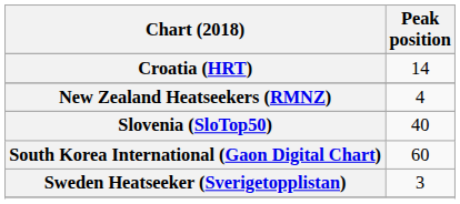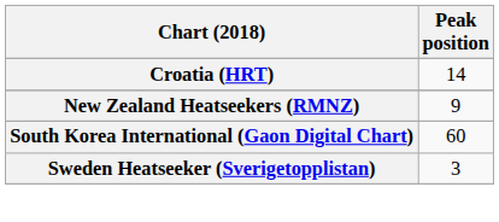 <table class="wikitable sortable plainrowheaders" style="text-align:center">
 <tr>
 <th scope="col">Chart (2018)</th>
 <th scope="col">Peak<br>position</th>
 </tr>
 <tr>
 </tr>
 <tr>
 </tr>
 <tr>
 </tr>
 <tr>
 </tr>
 <tr>
 <th scope="row">Croatia (<a href='#'>HRT</a>)</th>
 <td>14</td>
 </tr>
 <tr>
 </tr>
 <tr>
 </tr>
 <tr>
 </tr>
 <tr>
 </tr>
 <tr>
 </tr>
 <tr>
 </tr>
 <tr>
 </tr>
 <tr>
 <th scope="row">New Zealand Heatseekers (<a href='#'>RMNZ</a>)</th>
-<td>4</td>
+<td>9</td>
 </tr>
 <tr>
 </tr>
 <tr>
 </tr>
 <tr>
-</tr>
-<tr>
-<th scope="row">Slovenia (<a href='#'>SloTop50</a>)</th>
-<td>40</td>
 </tr>
 <tr>
 <th scope="row">South Korea International (<a href='#'>Gaon Digital Chart</a>)</th>
 <td>60</td>
 </tr>
 <tr>
 <th scope="row">Sweden Heatseeker (<a href='#'>Sverigetopplistan</a>)</th>
 <td>3</td>
 </tr>
 <tr>
 </tr>
 <tr>
 </tr>
 <tr>
 </tr>
 <tr>
 </tr>
 </table>
